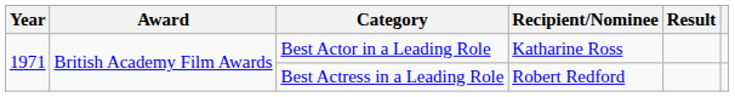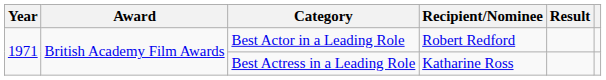 <table class="wikitable plainrowheaders sortable">
 <tr>
 <th>Year</th>
 <th scope="col">Award</th>
 <th scope="col">Category</th>
 <th scope="col">Recipient/Nominee</th>
 <th scope="col">Result</th>
 <th></th>
 </tr>
 <tr>
 <td rowspan="2"><a href='#'>1971</a></td>
 <td rowspan="2"><a href='#'>British Academy Film Awards</a></td>
 <td><a href='#'>Best Actor in a Leading Role</a></td>
-<td><a href='#'>Katharine Ross</a></td>
+<td><a href='#'>Robert Redford</a></td>
 <td></td>
 <td></td>
 </tr>
 <tr>
 <td><a href='#'>Best Actress in a Leading Role</a></td>
-<td><a href='#'>Robert Redford</a></td>
+<td><a href='#'>Katharine Ross</a></td>
 <td></td>
 <td></td>
 </tr>
 </table>
